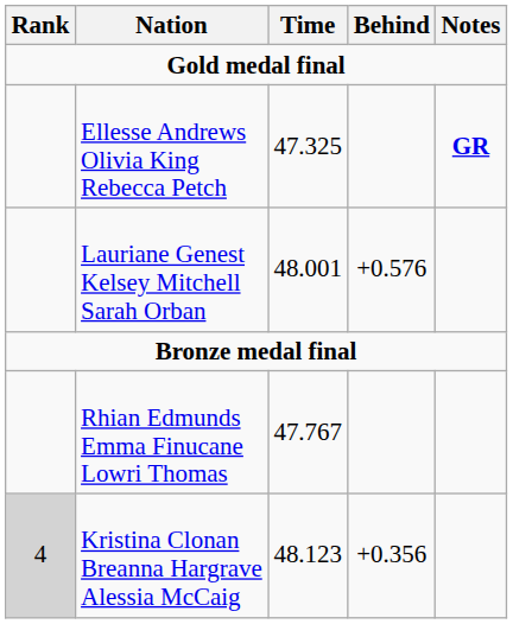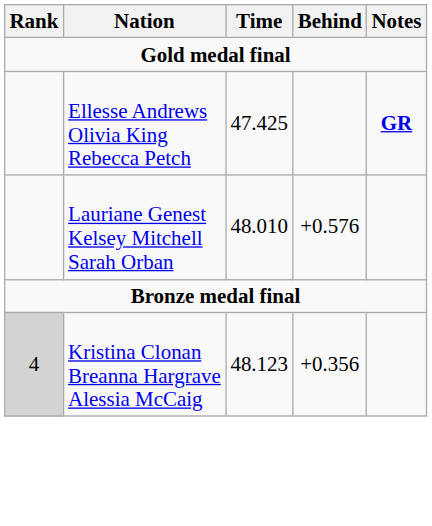 <table class="wikitable" style="text-align:center">
 <tr>
 <th>Rank</th>
 <th>Nation</th>
 <th>Time</th>
 <th>Behind</th>
 <th>Notes</th>
 </tr>
 <tr>
 <td colspan=5><strong>Gold medal final</strong></td>
 </tr>
 <tr>
 <td></td>
 <td align=left><br><a href='#'>Ellesse Andrews</a><br><a href='#'>Olivia King</a><br><a href='#'>Rebecca Petch</a></td>
-<td>47.325</td>
+<td>47.425</td>
 <td></td>
 <td><strong><a href='#'>GR</a></strong></td>
 </tr>
 <tr>
 <td></td>
 <td align=left><br><a href='#'>Lauriane Genest</a><br><a href='#'>Kelsey Mitchell</a><br><a href='#'>Sarah Orban</a></td>
-<td>48.001</td>
+<td>48.010</td>
 <td>+0.576</td>
 <td></td>
 </tr>
 <tr>
 <td colspan=5><strong>Bronze medal final</strong></td>
-</tr>
-<tr>
-<td></td>
-<td align=left><br><a href='#'>Rhian Edmunds</a><br><a href='#'>Emma Finucane</a><br><a href='#'>Lowri Thomas</a></td>
-<td>47.767</td>
-<td></td>
-<td></td>
 </tr>
 <tr>
 <td style="background: lightgrey;">4</td>
 <td align=left><br><a href='#'>Kristina Clonan</a><br><a href='#'>Breanna Hargrave</a><br><a href='#'>Alessia McCaig</a></td>
 <td>48.123</td>
 <td>+0.356</td>
 <td></td>
 </tr>
 </table>
